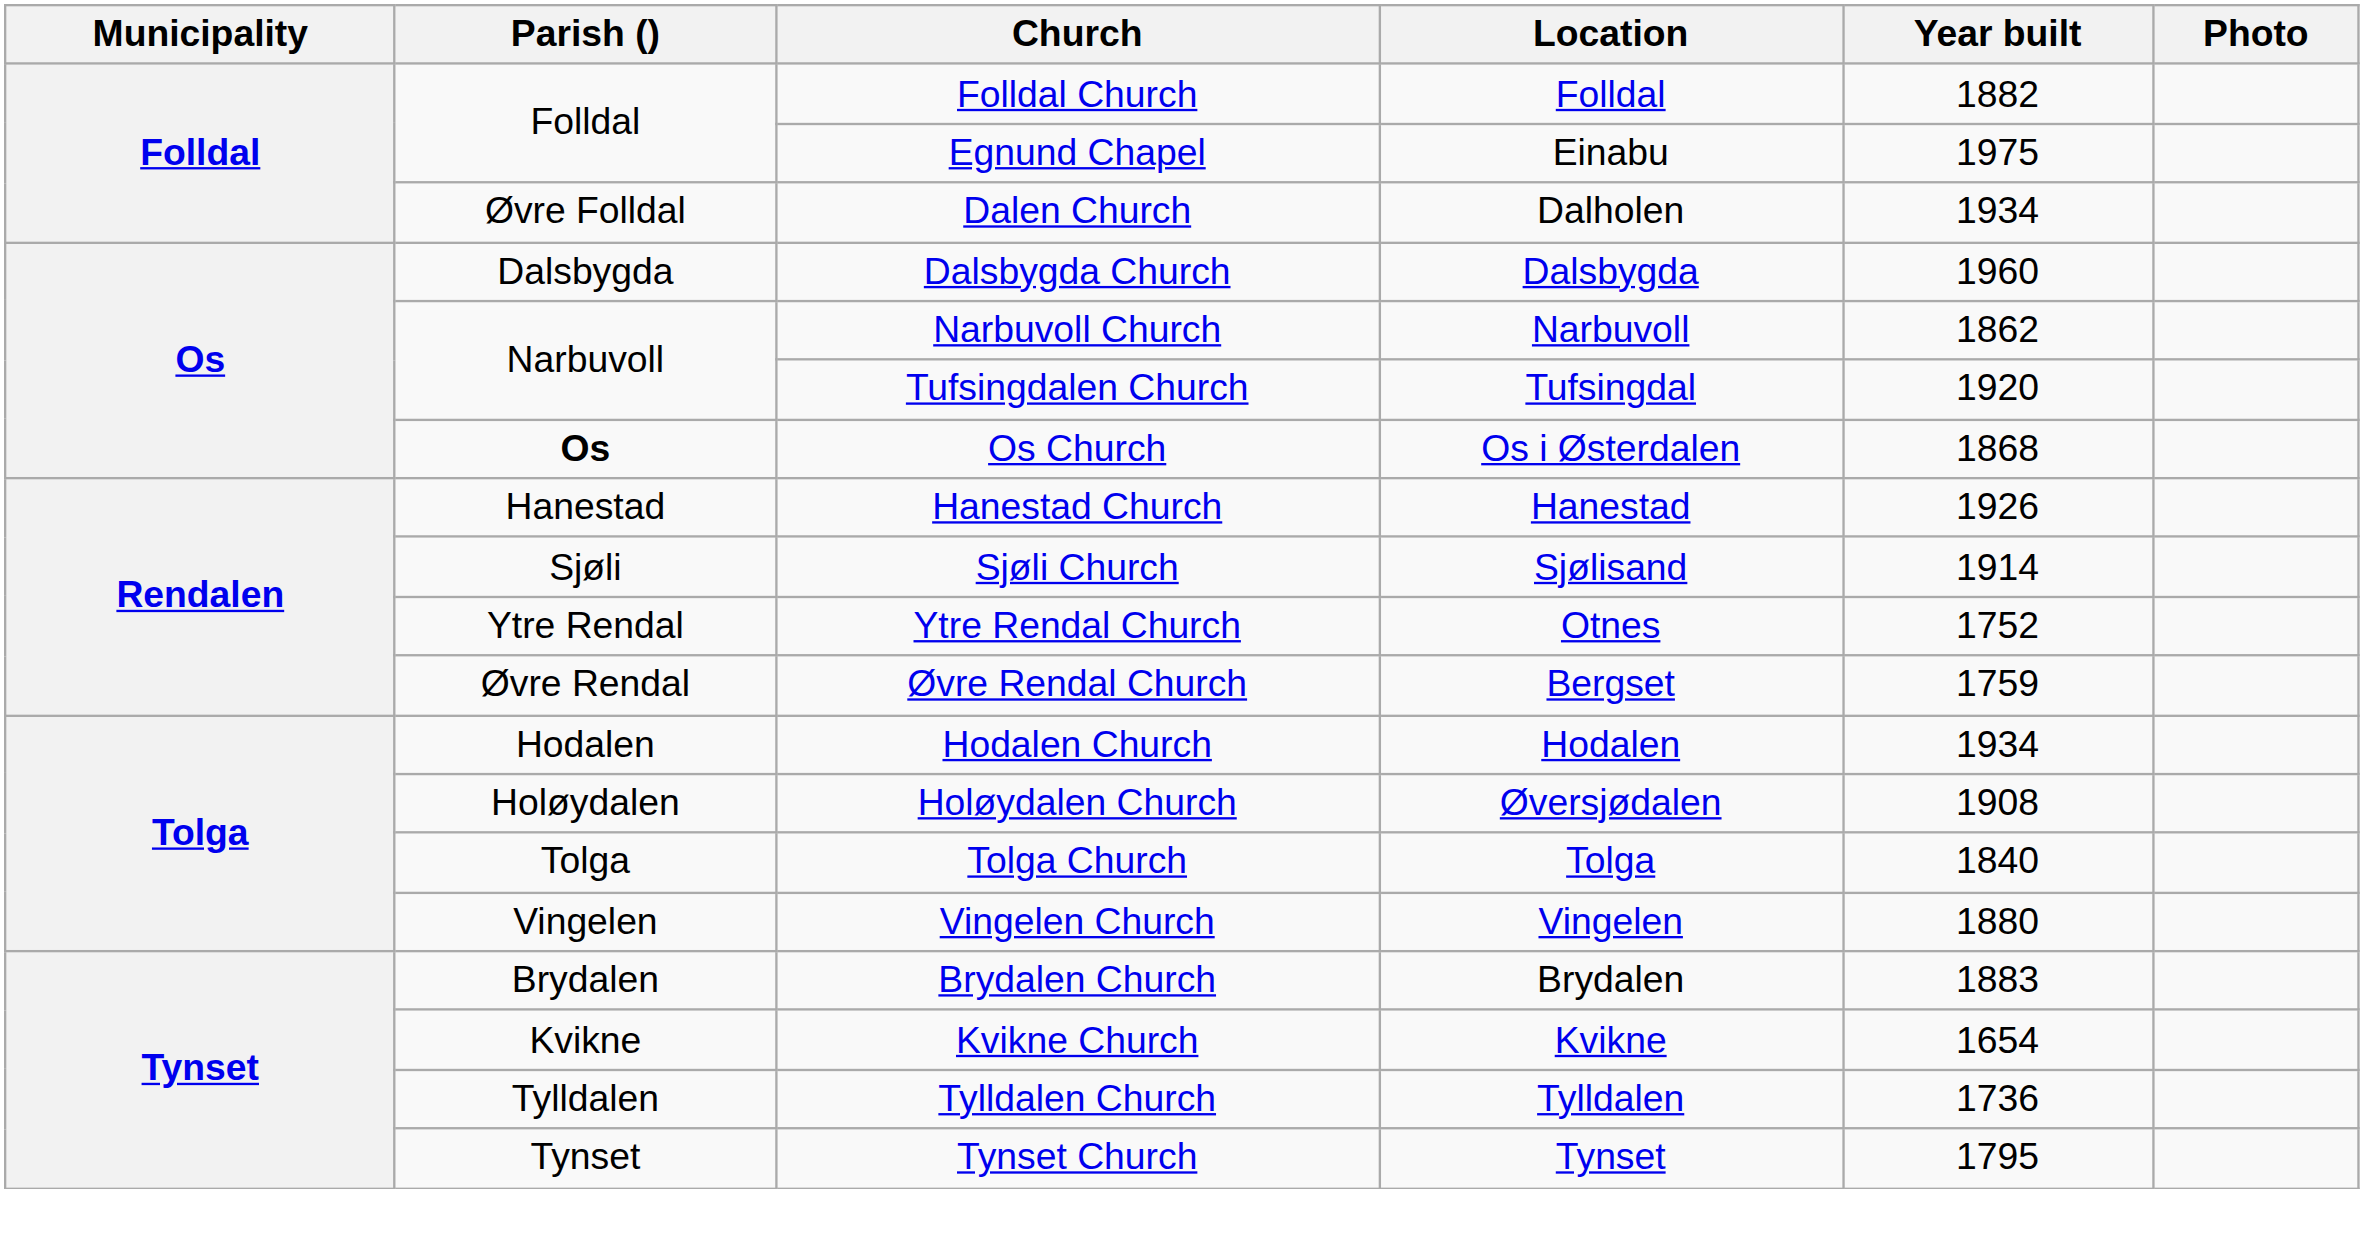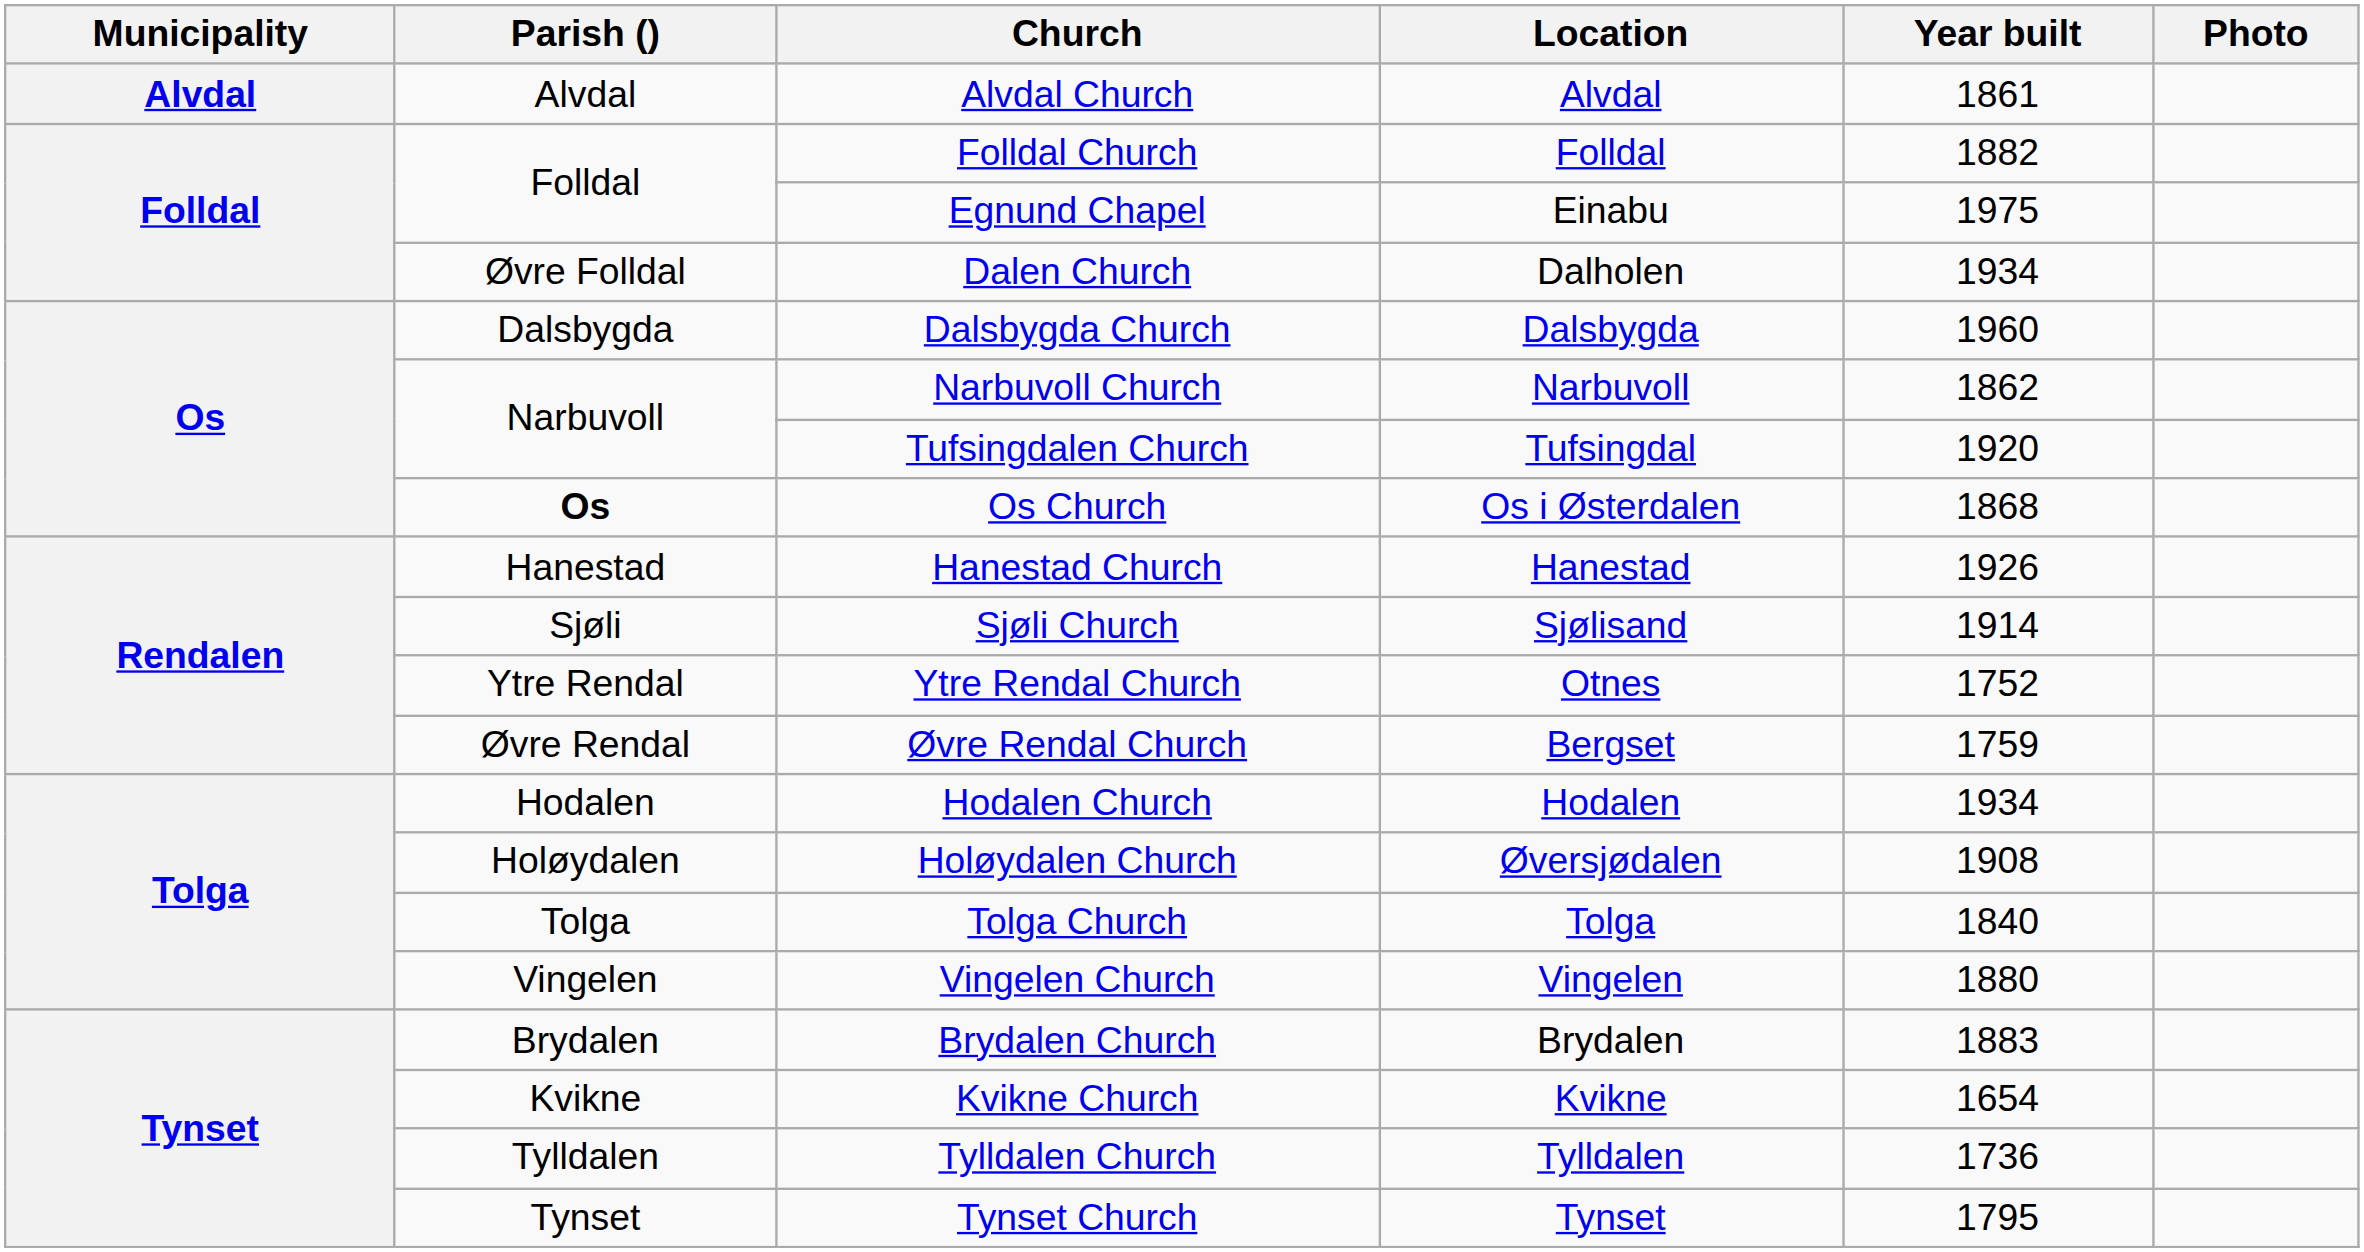 <table class="wikitable" style="text-align: center; width: 80%;">
 <tr>
 <th>Municipality</th>
 <th>Parish ()</th>
 <th>Church</th>
 <th>Location</th>
 <th>Year built</th>
 <th>Photo</th>
+</tr>
+<tr>
+<th rowspan="1"><a href='#'>Alvdal</a></th>
+<td rowspan="1">Alvdal</td>
+<td><a href='#'>Alvdal Church</a></td>
+<td><a href='#'>Alvdal</a></td>
+<td>1861</td>
+<td></td>
 </tr>
 <tr>
 <th rowspan="3"><a href='#'>Folldal</a></th>
 <td rowspan="2">Folldal</td>
 <td><a href='#'>Folldal Church</a></td>
 <td><a href='#'>Folldal</a></td>
 <td>1882</td>
 <td></td>
 </tr>
 <tr>
 <td><a href='#'>Egnund Chapel</a></td>
 <td>Einabu</td>
 <td>1975</td>
 <td></td>
 </tr>
 <tr>
 <td rowspan="1">Øvre Folldal</td>
 <td><a href='#'>Dalen Church</a></td>
 <td>Dalholen</td>
 <td>1934</td>
 <td></td>
 </tr>
 <tr>
 <th rowspan="4"><a href='#'>Os</a></th>
 <td rowspan="1">Dalsbygda</td>
 <td><a href='#'>Dalsbygda Church</a></td>
 <td><a href='#'>Dalsbygda</a></td>
 <td>1960</td>
 <td></td>
 </tr>
 <tr>
 <td rowspan="2">Narbuvoll</td>
 <td><a href='#'>Narbuvoll Church</a></td>
 <td><a href='#'>Narbuvoll</a></td>
 <td>1862</td>
 <td></td>
 </tr>
 <tr>
 <td><a href='#'>Tufsingdalen Church</a></td>
 <td><a href='#'>Tufsingdal</a></td>
 <td>1920</td>
 <td></td>
 </tr>
 <tr>
 <td rowspan="1"><strong>Os</strong></td>
 <td><a href='#'>Os Church</a></td>
 <td><a href='#'>Os i Østerdalen</a></td>
 <td>1868</td>
 <td></td>
 </tr>
 <tr>
 <th rowspan="4"><a href='#'>Rendalen</a></th>
 <td rowspan="1">Hanestad</td>
 <td><a href='#'>Hanestad Church</a></td>
 <td><a href='#'>Hanestad</a></td>
 <td>1926</td>
 <td></td>
 </tr>
 <tr>
 <td rowspan="1">Sjøli</td>
 <td><a href='#'>Sjøli Church</a></td>
 <td><a href='#'>Sjølisand</a></td>
 <td>1914</td>
 <td></td>
 </tr>
 <tr>
 <td rowspan="1">Ytre Rendal</td>
 <td><a href='#'>Ytre Rendal Church</a></td>
 <td><a href='#'>Otnes</a></td>
 <td>1752</td>
 <td></td>
 </tr>
 <tr>
 <td rowspan="1">Øvre Rendal</td>
 <td><a href='#'>Øvre Rendal Church</a></td>
 <td><a href='#'>Bergset</a></td>
 <td>1759</td>
 <td></td>
 </tr>
 <tr>
 <th rowspan="4"><a href='#'>Tolga</a></th>
 <td rowspan="1">Hodalen</td>
 <td><a href='#'>Hodalen Church</a></td>
 <td><a href='#'>Hodalen</a></td>
 <td>1934</td>
 <td></td>
 </tr>
 <tr>
 <td rowspan="1">Holøydalen</td>
 <td><a href='#'>Holøydalen Church</a></td>
 <td><a href='#'>Øversjødalen</a></td>
 <td>1908</td>
 <td></td>
 </tr>
 <tr>
 <td rowspan="1">Tolga</td>
 <td><a href='#'>Tolga Church</a></td>
 <td><a href='#'>Tolga</a></td>
 <td>1840</td>
 <td></td>
 </tr>
 <tr>
 <td rowspan="1">Vingelen</td>
 <td><a href='#'>Vingelen Church</a></td>
 <td><a href='#'>Vingelen</a></td>
 <td>1880</td>
 <td></td>
 </tr>
 <tr>
 <th rowspan="4"><a href='#'>Tynset</a></th>
 <td rowspan="1">Brydalen</td>
 <td><a href='#'>Brydalen Church</a></td>
 <td>Brydalen</td>
 <td>1883</td>
 <td></td>
 </tr>
 <tr>
 <td rowspan="1">Kvikne</td>
 <td><a href='#'>Kvikne Church</a></td>
 <td><a href='#'>Kvikne</a></td>
 <td>1654</td>
 <td></td>
 </tr>
 <tr>
 <td rowspan="1">Tylldalen</td>
 <td><a href='#'>Tylldalen Church</a></td>
 <td><a href='#'>Tylldalen</a></td>
 <td>1736</td>
 <td></td>
 </tr>
 <tr>
 <td rowspan="1">Tynset</td>
 <td><a href='#'>Tynset Church</a></td>
 <td><a href='#'>Tynset</a></td>
 <td>1795</td>
 <td></td>
 </tr>
 </table>
